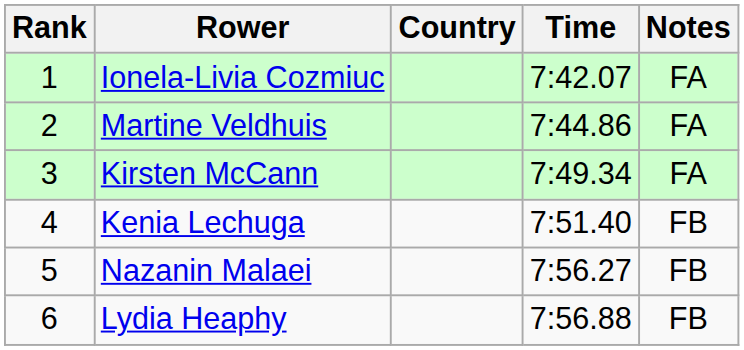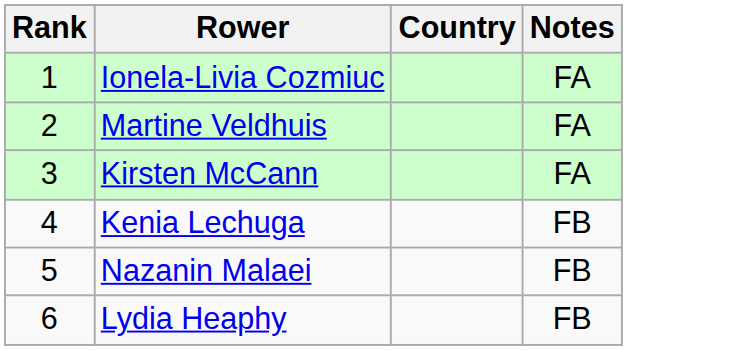 <table class="wikitable" style="text-align:center">
 <tr>
 <th>Rank</th>
 <th>Rower</th>
 <th>Country</th>
-<th>Time</th>
 <th>Notes</th>
 </tr>
 <tr bgcolor=ccffcc>
 <td>1</td>
 <td align="left"><a href='#'>Ionela-Livia Cozmiuc</a></td>
 <td align="left"></td>
-<td>7:42.07</td>
 <td>FA</td>
 </tr>
 <tr bgcolor=ccffcc>
 <td>2</td>
 <td align="left"><a href='#'>Martine Veldhuis</a></td>
 <td align="left"></td>
-<td>7:44.86</td>
 <td>FA</td>
 </tr>
 <tr bgcolor=ccffcc>
 <td>3</td>
 <td align="left"><a href='#'>Kirsten McCann</a></td>
 <td align="left"></td>
-<td>7:49.34</td>
 <td>FA</td>
 </tr>
 <tr>
 <td>4</td>
 <td align="left"><a href='#'>Kenia Lechuga</a></td>
 <td align="left"></td>
-<td>7:51.40</td>
 <td>FB</td>
 </tr>
 <tr>
 <td>5</td>
 <td align="left"><a href='#'>Nazanin Malaei</a></td>
 <td align="left"></td>
-<td>7:56.27</td>
 <td>FB</td>
 </tr>
 <tr>
 <td>6</td>
 <td align="left"><a href='#'>Lydia Heaphy</a></td>
 <td align="left"></td>
-<td>7:56.88</td>
 <td>FB</td>
 </tr>
 </table>
